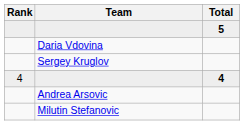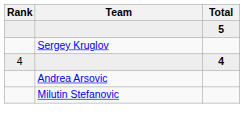 <table class="wikitable" style="text-align:center">
 <tr>
 <th width=40>Rank</th>
 <th width=250>Team</th>
 <th width=50>Total</th>
 </tr>
 <tr bgcolor=eeeeee>
 <td></td>
 <td align=left></td>
 <td><strong>5</strong></td>
-</tr>
-<tr>
-<td></td>
-<td align=left><a href='#'>Daria Vdovina</a></td>
-<td></td>
 </tr>
 <tr>
 <td></td>
 <td align=left><a href='#'>Sergey Kruglov</a></td>
 <td></td>
 </tr>
 <tr bgcolor=eeeeee>
 <td>4</td>
 <td align=left></td>
 <td><strong>4</strong></td>
 </tr>
 <tr>
 <td></td>
 <td align=left><a href='#'>Andrea Arsovic</a></td>
 <td></td>
 </tr>
 <tr>
 <td></td>
 <td align=left><a href='#'>Milutin Stefanovic</a></td>
 <td></td>
 </tr>
 </table>
